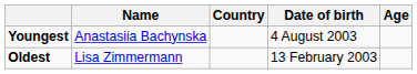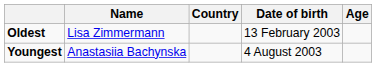 <table class="wikitable">
 <tr>
 <th></th>
 <th><strong>Name</strong></th>
 <th><strong>Country</strong></th>
 <th><strong>Date of birth</strong></th>
 <th><strong>Age</strong></th>
 </tr>
 <tr>
+<td><strong>Oldest</strong></td>
+<td><a href='#'>Lisa Zimmermann</a></td>
+<td></td>
+<td>13 February 2003</td>
+<td></td>
+</tr>
+<tr>
 <td><strong>Youngest</strong></td>
 <td><a href='#'>Anastasiia Bachynska</a></td>
 <td></td>
 <td>4 August 2003</td>
 <td></td>
 </tr>
-<tr>
-<td><strong>Oldest</strong></td>
-<td><a href='#'>Lisa Zimmermann</a></td>
-<td></td>
-<td>13 February 2003</td>
-<td></td>
-</tr>
 </table>
